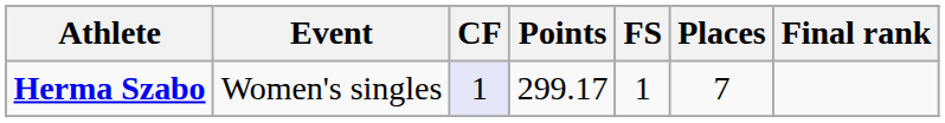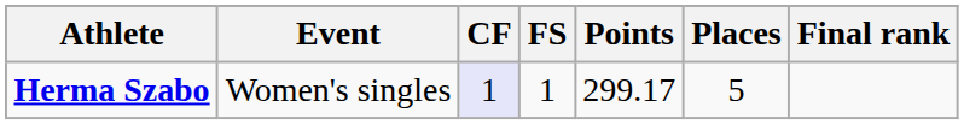 <table class="wikitable" border="1" style="font-size:90%">
 <tr>
 <th>Athlete</th>
 <th>Event</th>
 <th>CF</th>
+<th>FS</th>
 <th>Points</th>
-<th>FS</th>
 <th>Places</th>
 <th>Final rank</th>
 </tr>
 <tr align=center>
 <td align=left><strong><a href='#'>Herma Szabo</a></strong></td>
 <td>Women's singles</td>
 <td style="background: lavender;">1</td>
+<td>1</td>
 <td>299.17</td>
-<td>1</td>
-<td>7</td>
+<td>5</td>
 <td></td>
 </tr>
 </table>
